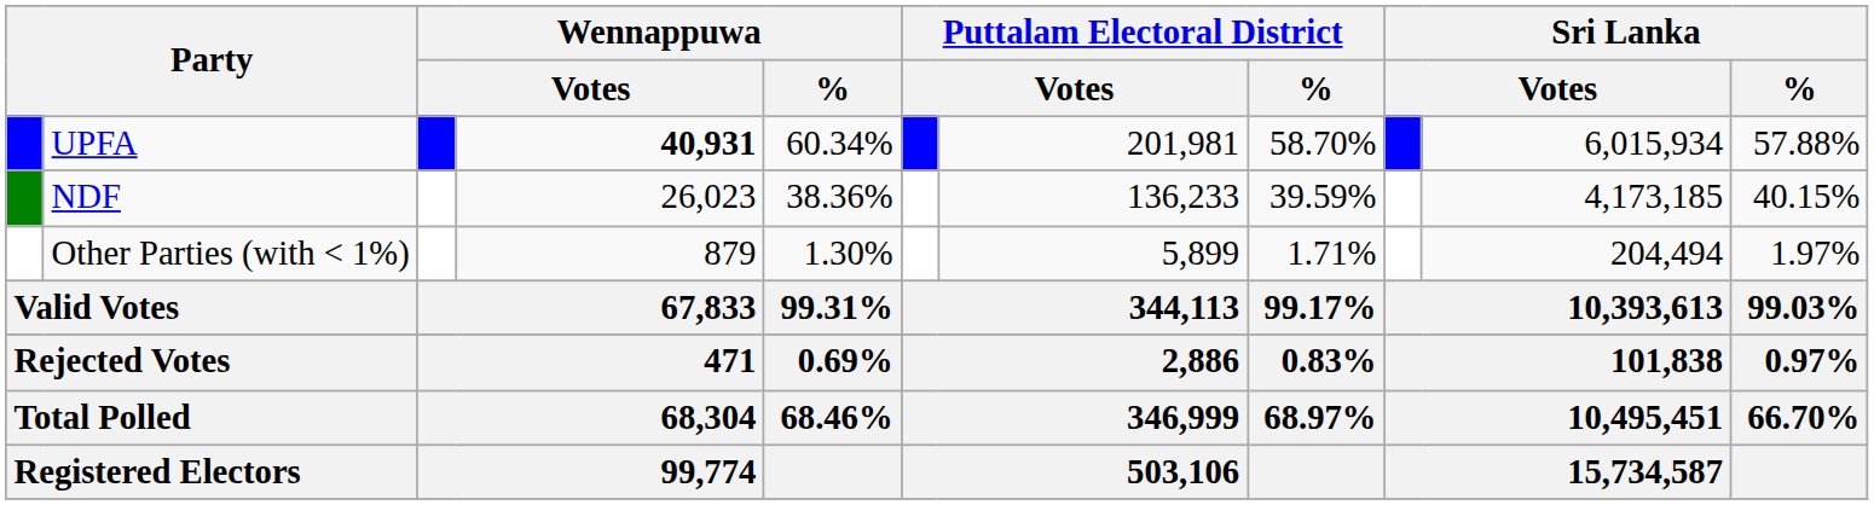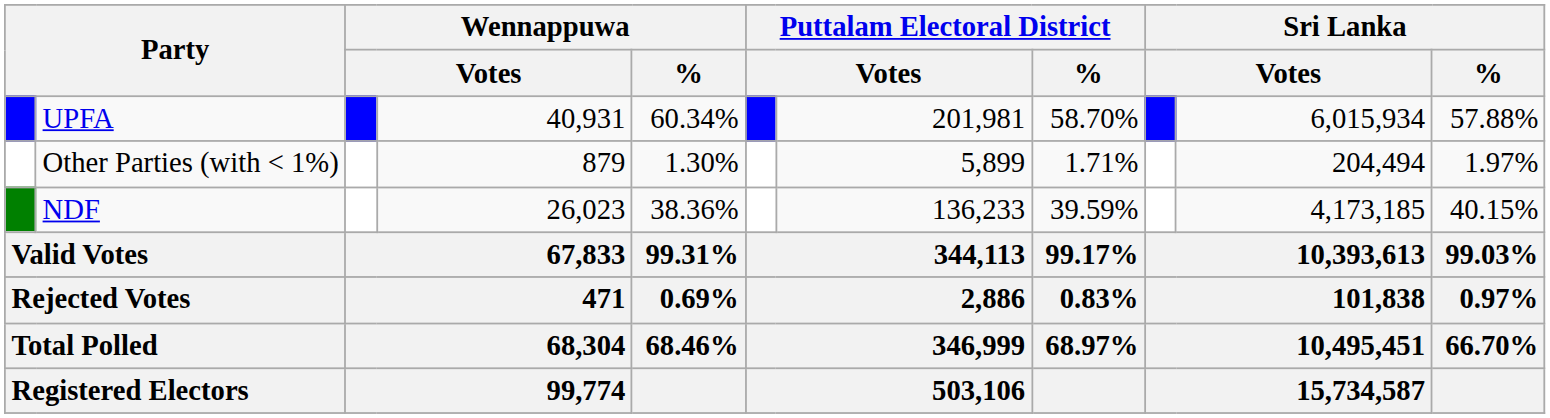 <table class="wikitable">
 <tr>
 <th colspan="2" width="144px"rowspan="2">Party</th>
 <th colspan="3" width="216px">Wennappuwa</th>
 <th colspan="3" width="216px"><a href='#'>Puttalam Electoral District</a></th>
 <th colspan="3" width="216px">Sri Lanka</th>
 </tr>
 <tr>
 <th colspan="2" width="144px">Votes</th>
 <th>%</th>
 <th colspan="2" width="144px">Votes</th>
 <th>%</th>
 <th colspan="2" width="144px">Votes</th>
 <th>%</th>
 </tr>
 <tr>
 <td style="background-color:blue;" width="10px"></td>
 <td style="text-align:left;"><a href='#'>UPFA</a></td>
 <td style="background-color:blue;" width="10px"></td>
-<td style="text-align:right;"><strong>40,931</strong></td>
+<td style="text-align:right;">40,931</td>
 <td style="text-align:right;">60.34%</td>
 <td style="background-color:blue;" width="10px"></td>
 <td style="text-align:right;">201,981</td>
 <td style="text-align:right;">58.70%</td>
 <td style="background-color:blue;" width="10px"></td>
 <td style="text-align:right;">6,015,934</td>
 <td style="text-align:right;">57.88%</td>
+</tr>
+<tr>
+<td style="background-color:white;" width="10px"></td>
+<td style="text-align:left;">Other Parties (with < 1%)</td>
+<td style="background-color:white;" width="10px"></td>
+<td style="text-align:right;">879</td>
+<td style="text-align:right;">1.30%</td>
+<td style="background-color:white;" width="10px"></td>
+<td style="text-align:right;">5,899</td>
+<td style="text-align:right;">1.71%</td>
+<td style="background-color:white;" width="10px"></td>
+<td style="text-align:right;">204,494</td>
+<td style="text-align:right;">1.97%</td>
 </tr>
 <tr>
 <td style="background-color:green;" width="10px"></td>
 <td style="text-align:left;"><a href='#'>NDF</a></td>
 <td style="background-color:white;" width="10px"></td>
 <td style="text-align:right;">26,023</td>
 <td style="text-align:right;">38.36%</td>
 <td style="background-color:white;" width="10px"></td>
 <td style="text-align:right;">136,233</td>
 <td style="text-align:right;">39.59%</td>
 <td style="background-color:white;" width="10px"></td>
 <td style="text-align:right;">4,173,185</td>
 <td style="text-align:right;">40.15%</td>
-</tr>
-<tr>
-<td style="background-color:white;" width="10px"></td>
-<td style="text-align:left;">Other Parties (with < 1%)</td>
-<td style="background-color:white;" width="10px"></td>
-<td style="text-align:right;">879</td>
-<td style="text-align:right;">1.30%</td>
-<td style="background-color:white;" width="10px"></td>
-<td style="text-align:right;">5,899</td>
-<td style="text-align:right;">1.71%</td>
-<td style="background-color:white;" width="10px"></td>
-<td style="text-align:right;">204,494</td>
-<td style="text-align:right;">1.97%</td>
 </tr>
 <tr>
 <th colspan="2" width="144px"style="text-align:left;">Valid Votes</th>
 <th style="text-align:right;"colspan="2" width="144px">67,833</th>
 <th style="text-align:right;">99.31%</th>
 <th style="text-align:right;"colspan="2" width="144px">344,113</th>
 <th style="text-align:right;">99.17%</th>
 <th style="text-align:right;"colspan="2" width="144px">10,393,613</th>
 <th style="text-align:right;">99.03%</th>
 </tr>
 <tr>
 <th colspan="2" width="144px"style="text-align:left;">Rejected Votes</th>
 <th style="text-align:right;"colspan="2" width="144px">471</th>
 <th style="text-align:right;">0.69%</th>
 <th style="text-align:right;"colspan="2" width="144px">2,886</th>
 <th style="text-align:right;">0.83%</th>
 <th style="text-align:right;"colspan="2" width="144px">101,838</th>
 <th style="text-align:right;">0.97%</th>
 </tr>
 <tr>
 <th colspan="2" width="144px"style="text-align:left;">Total Polled</th>
 <th style="text-align:right;"colspan="2" width="144px">68,304</th>
 <th style="text-align:right;">68.46%</th>
 <th style="text-align:right;"colspan="2" width="144px">346,999</th>
 <th style="text-align:right;">68.97%</th>
 <th style="text-align:right;"colspan="2" width="144px">10,495,451</th>
 <th style="text-align:right;">66.70%</th>
 </tr>
 <tr>
 <th colspan="2" width="144px"style="text-align:left;">Registered Electors</th>
 <th style="text-align:right;"colspan="2" width="144px">99,774</th>
 <th></th>
 <th style="text-align:right;"colspan="2" width="144px">503,106</th>
 <th></th>
 <th style="text-align:right;"colspan="2" width="144px">15,734,587</th>
 <th></th>
 </tr>
 </table>
